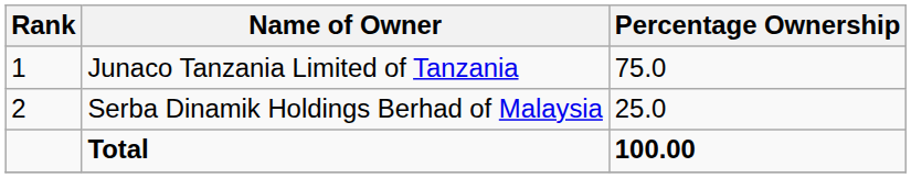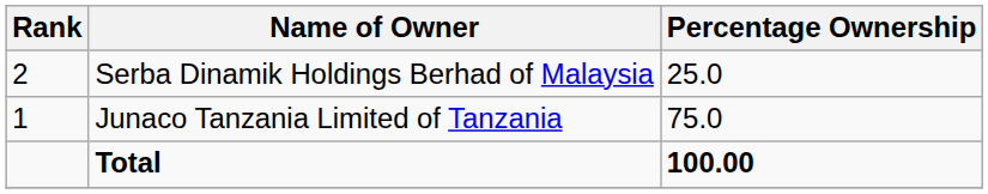 <table class="wikitable sortable" style="margin: 0.5em auto">
 <tr>
 <th>Rank</th>
 <th>Name of Owner</th>
 <th>Percentage Ownership</th>
 </tr>
 <tr>
+<td>2</td>
+<td>Serba Dinamik Holdings Berhad of <a href='#'>Malaysia</a></td>
+<td>25.0</td>
+</tr>
+<tr>
 <td>1</td>
 <td>Junaco Tanzania Limited of <a href='#'>Tanzania</a></td>
 <td>75.0</td>
-</tr>
-<tr>
-<td>2</td>
-<td>Serba Dinamik Holdings Berhad of <a href='#'>Malaysia</a></td>
-<td>25.0</td>
 </tr>
 <tr>
 <td></td>
 <td><strong>Total</strong></td>
 <td><strong>100.00</strong></td>
 </tr>
 <tr>
 </tr>
 </table>
